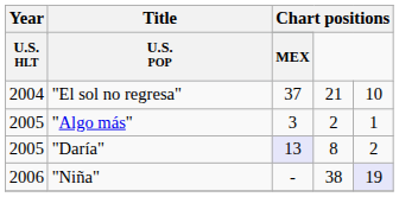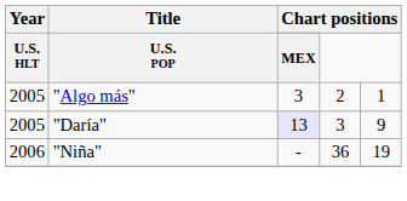 <table class="wikitable">
 <tr>
 <th width="25" rowspan="2">Year</th>
 <th width="200" rowspan="2">Title</th>
 <th colspan="3">Chart positions</th>
 </tr>
 <tr>
 </tr>
 <tr bgcolor="#F0F8FF">
 <th width="30"><small>U.S.<br> <sup>HLT</sup></small></th>
 <th width="30"><small>U.S.<br> <sup>POP</sup></small></th>
 <th width="30"><small>MEX</small></th>
 </tr>
 <tr>
-<td align="left" valign="top">2004</td>
-<td align="left" valign="top">"El sol no regresa"</td>
-<td align="center" valign="top">37</td>
-<td align="center" valign="top">21</td>
-<td align="center" valign="top">10</td>
-</tr>
-<tr>
 <td align="left" valign="top">2005</td>
 <td align="left" valign="top">"<a href='#'>Algo más</a>"</td>
 <td align="center" valign="top">3</td>
 <td align="center" valign="top">2</td>
 <td align="center" valign="top">1</td>
 </tr>
 <tr>
 <td align="left" valign="top">2005</td>
 <td align="left" valign="top">"Daría"</td>
 <td align="center" valign="top" style="background: lavender;">13</td>
-<td align="center" valign="top">8</td>
-<td align="center" valign="top">2</td>
+<td align="center" valign="top">3</td>
+<td align="center" valign="top">9</td>
 </tr>
 <tr>
 <td align="left" valign="top">2006</td>
 <td align="left" valign="top">"Niña"</td>
 <td align="center" valign="top">-</td>
-<td align="center" valign="top">38</td>
-<td align="center" valign="top" style="background: lavender;">19</td>
+<td align="center" valign="top">36</td>
+<td align="center" valign="top">19</td>
 </tr>
 <tr>
 </tr>
 </table>
